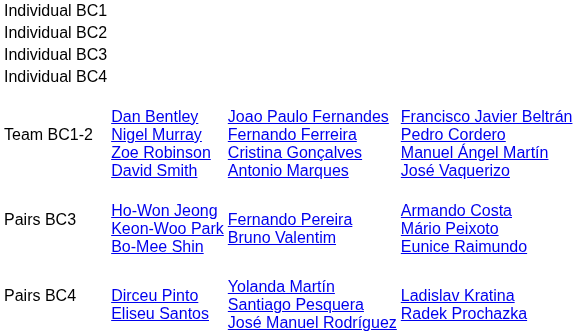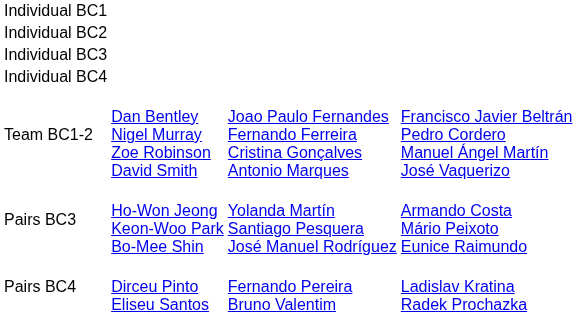 <table>
 <tr>
 <td>Individual BC1<br></td>
 <td></td>
 <td></td>
 <td></td>
 </tr>
 <tr>
 <td>Individual BC2<br></td>
 <td></td>
 <td></td>
 <td></td>
 </tr>
 <tr>
 <td>Individual BC3<br></td>
 <td></td>
 <td></td>
 <td></td>
 </tr>
 <tr>
 <td>Individual BC4<br></td>
 <td></td>
 <td></td>
 <td></td>
 </tr>
 <tr>
 <td>Team BC1-2<br></td>
 <td> <br> <a href='#'>Dan Bentley</a> <br> <a href='#'>Nigel Murray</a> <br> <a href='#'>Zoe Robinson</a> <br> <a href='#'>David Smith</a></td>
 <td> <br> <a href='#'>Joao Paulo Fernandes</a> <br> <a href='#'>Fernando Ferreira</a> <br> <a href='#'>Cristina Gonçalves</a> <br> <a href='#'>Antonio Marques</a></td>
 <td> <br> <a href='#'>Francisco Javier Beltrán</a> <br> <a href='#'>Pedro Cordero</a> <br> <a href='#'>Manuel Ángel Martín</a> <br> <a href='#'>José Vaquerizo</a></td>
 </tr>
 <tr>
 <td>Pairs BC3<br></td>
 <td> <br> <a href='#'>Ho-Won Jeong</a> <br> <a href='#'>Keon-Woo Park</a> <br> <a href='#'>Bo-Mee Shin</a></td>
-<td> <br> <a href='#'>Fernando Pereira</a> <br> <a href='#'>Bruno Valentim</a></td>
+<td> <br> <a href='#'>Yolanda Martín</a> <br> <a href='#'>Santiago Pesquera</a> <br> <a href='#'>José Manuel Rodríguez</a></td>
 <td> <br> <a href='#'>Armando Costa</a> <br> <a href='#'>Mário Peixoto</a> <br> <a href='#'>Eunice Raimundo</a></td>
 </tr>
 <tr>
 <td>Pairs BC4<br></td>
 <td> <br> <a href='#'>Dirceu Pinto</a> <br> <a href='#'>Eliseu Santos</a></td>
-<td> <br> <a href='#'>Yolanda Martín</a> <br> <a href='#'>Santiago Pesquera</a> <br> <a href='#'>José Manuel Rodríguez</a></td>
+<td> <br> <a href='#'>Fernando Pereira</a> <br> <a href='#'>Bruno Valentim</a></td>
 <td> <br> <a href='#'>Ladislav Kratina</a> <br> <a href='#'>Radek Prochazka</a></td>
 </tr>
 </table>
